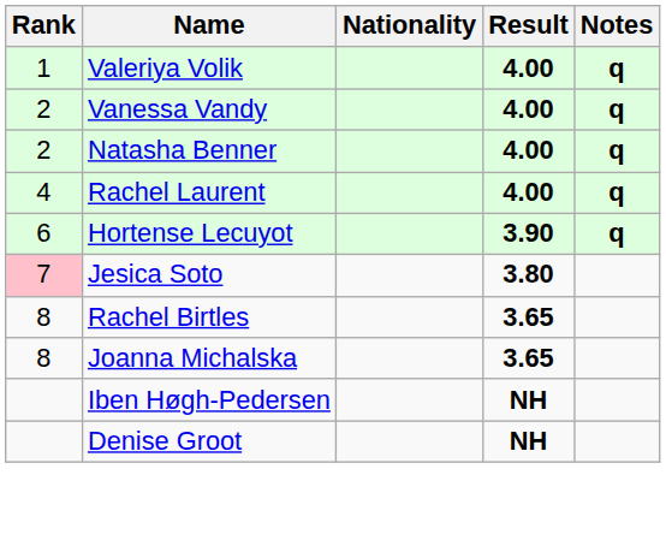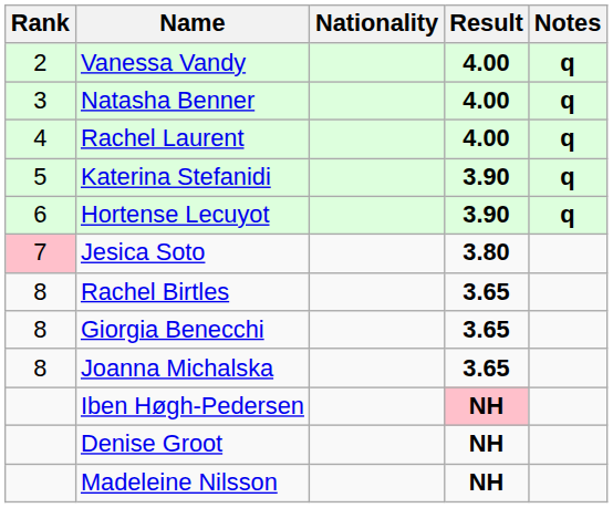 <table class="wikitable sortable" style="text-align:center">
 <tr>
 <th>Rank</th>
 <th>Name</th>
 <th>Nationality</th>
 <th>Result</th>
 <th>Notes</th>
 </tr>
 <tr bgcolor=ddffdd>
-<td>1</td>
-<td align=left><a href='#'>Valeriya Volik</a></td>
-<td align=left></td>
-<td><strong>4.00</strong></td>
-<td><strong>q</strong></td>
-</tr>
-<tr bgcolor=ddffdd>
 <td>2</td>
 <td align=left><a href='#'>Vanessa Vandy</a></td>
 <td align=left></td>
 <td><strong>4.00</strong></td>
 <td><strong>q</strong></td>
 </tr>
 <tr bgcolor=ddffdd>
-<td>2</td>
+<td>3</td>
 <td align=left><a href='#'>Natasha Benner</a></td>
 <td align=left></td>
 <td><strong>4.00</strong></td>
 <td><strong>q</strong></td>
 </tr>
 <tr bgcolor=ddffdd>
 <td>4</td>
 <td align=left><a href='#'>Rachel Laurent</a></td>
 <td align=left></td>
 <td><strong>4.00</strong></td>
+<td><strong>q</strong></td>
+</tr>
+<tr bgcolor=ddffdd>
+<td>5</td>
+<td align=left><a href='#'>Katerina Stefanidi</a></td>
+<td align=left></td>
+<td><strong>3.90</strong></td>
 <td><strong>q</strong></td>
 </tr>
 <tr bgcolor=ddffdd>
 <td>6</td>
 <td align=left><a href='#'>Hortense Lecuyot</a></td>
 <td align=left></td>
 <td><strong>3.90</strong></td>
 <td><strong>q</strong></td>
 </tr>
 <tr>
 <td style="background: pink;">7</td>
 <td align=left><a href='#'>Jesica Soto</a></td>
 <td align=left></td>
 <td><strong>3.80</strong></td>
 <td></td>
 </tr>
 <tr>
 <td>8</td>
 <td align=left><a href='#'>Rachel Birtles</a></td>
 <td align=left></td>
 <td><strong>3.65</strong></td>
 <td></td>
 </tr>
 <tr>
 <td>8</td>
+<td align=left><a href='#'>Giorgia Benecchi</a></td>
+<td align=left></td>
+<td><strong>3.65</strong></td>
+<td></td>
+</tr>
+<tr>
+<td>8</td>
 <td align=left><a href='#'>Joanna Michalska</a></td>
 <td align=left></td>
 <td><strong>3.65</strong></td>
 <td></td>
 </tr>
 <tr>
 <td></td>
 <td align=left><a href='#'>Iben Høgh-Pedersen</a></td>
 <td align=left></td>
-<td><strong>NH</strong></td>
+<td style="background: pink;"><strong>NH</strong></td>
 <td></td>
 </tr>
 <tr>
 <td></td>
 <td align=left><a href='#'>Denise Groot</a></td>
 <td align=left></td>
 <td><strong>NH</strong></td>
 <td></td>
 </tr>
+<tr>
+<td></td>
+<td align=left><a href='#'>Madeleine Nilsson</a></td>
+<td align=left></td>
+<td><strong>NH</strong></td>
+<td></td>
+</tr>
 </table>
